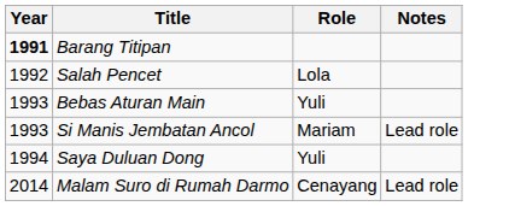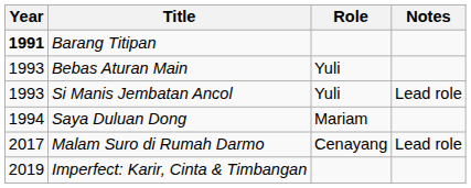 <table class="wikitable">
 <tr>
 <th>Year</th>
 <th>Title</th>
 <th>Role</th>
 <th>Notes</th>
 </tr>
 <tr>
 <td><strong>1991</strong></td>
 <td><em>Barang Titipan</em></td>
 <td></td>
 <td></td>
 </tr>
 <tr>
-<td>1992</td>
-<td><em>Salah Pencet</em></td>
-<td>Lola</td>
-<td></td>
-</tr>
-<tr>
 <td>1993</td>
 <td><em>Bebas Aturan Main</em></td>
 <td>Yuli</td>
 <td></td>
 </tr>
 <tr>
 <td>1993</td>
 <td><em>Si Manis Jembatan Ancol</em></td>
-<td>Mariam</td>
+<td>Yuli</td>
 <td>Lead role</td>
 </tr>
 <tr>
 <td>1994</td>
 <td><em>Saya Duluan Dong</em></td>
-<td>Yuli</td>
+<td>Mariam</td>
 <td></td>
 </tr>
 <tr>
-<td>2014</td>
+<td>2017</td>
 <td><em>Malam Suro di Rumah Darmo</em></td>
 <td>Cenayang</td>
 <td>Lead role</td>
 </tr>
+<tr>
+<td>2019</td>
+<td><em>Imperfect: Karir, Cinta & Timbangan</em></td>
+<td></td>
+<td></td>
+</tr>
 </table>
